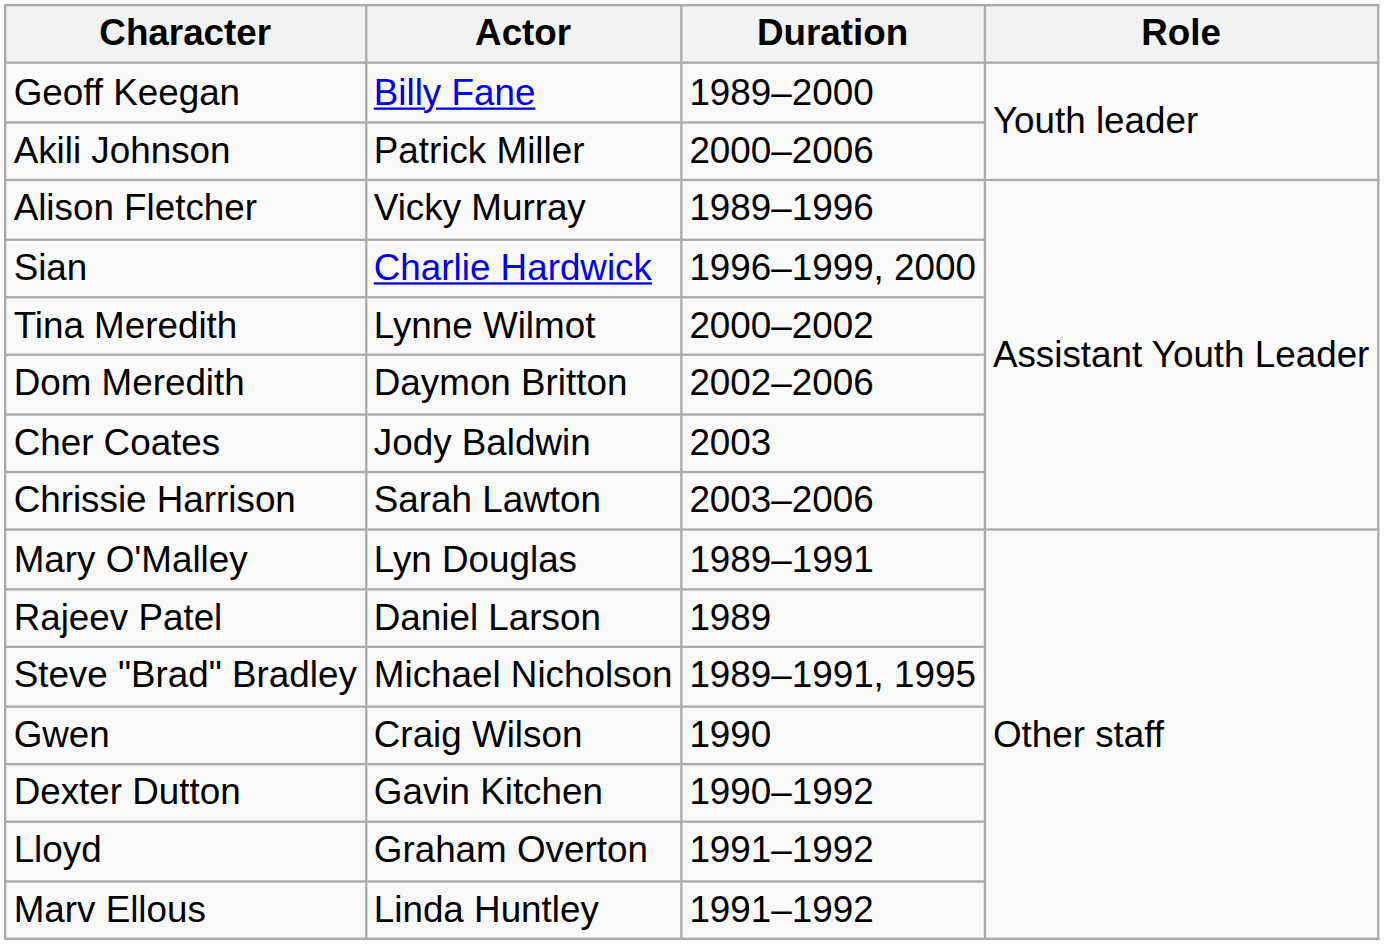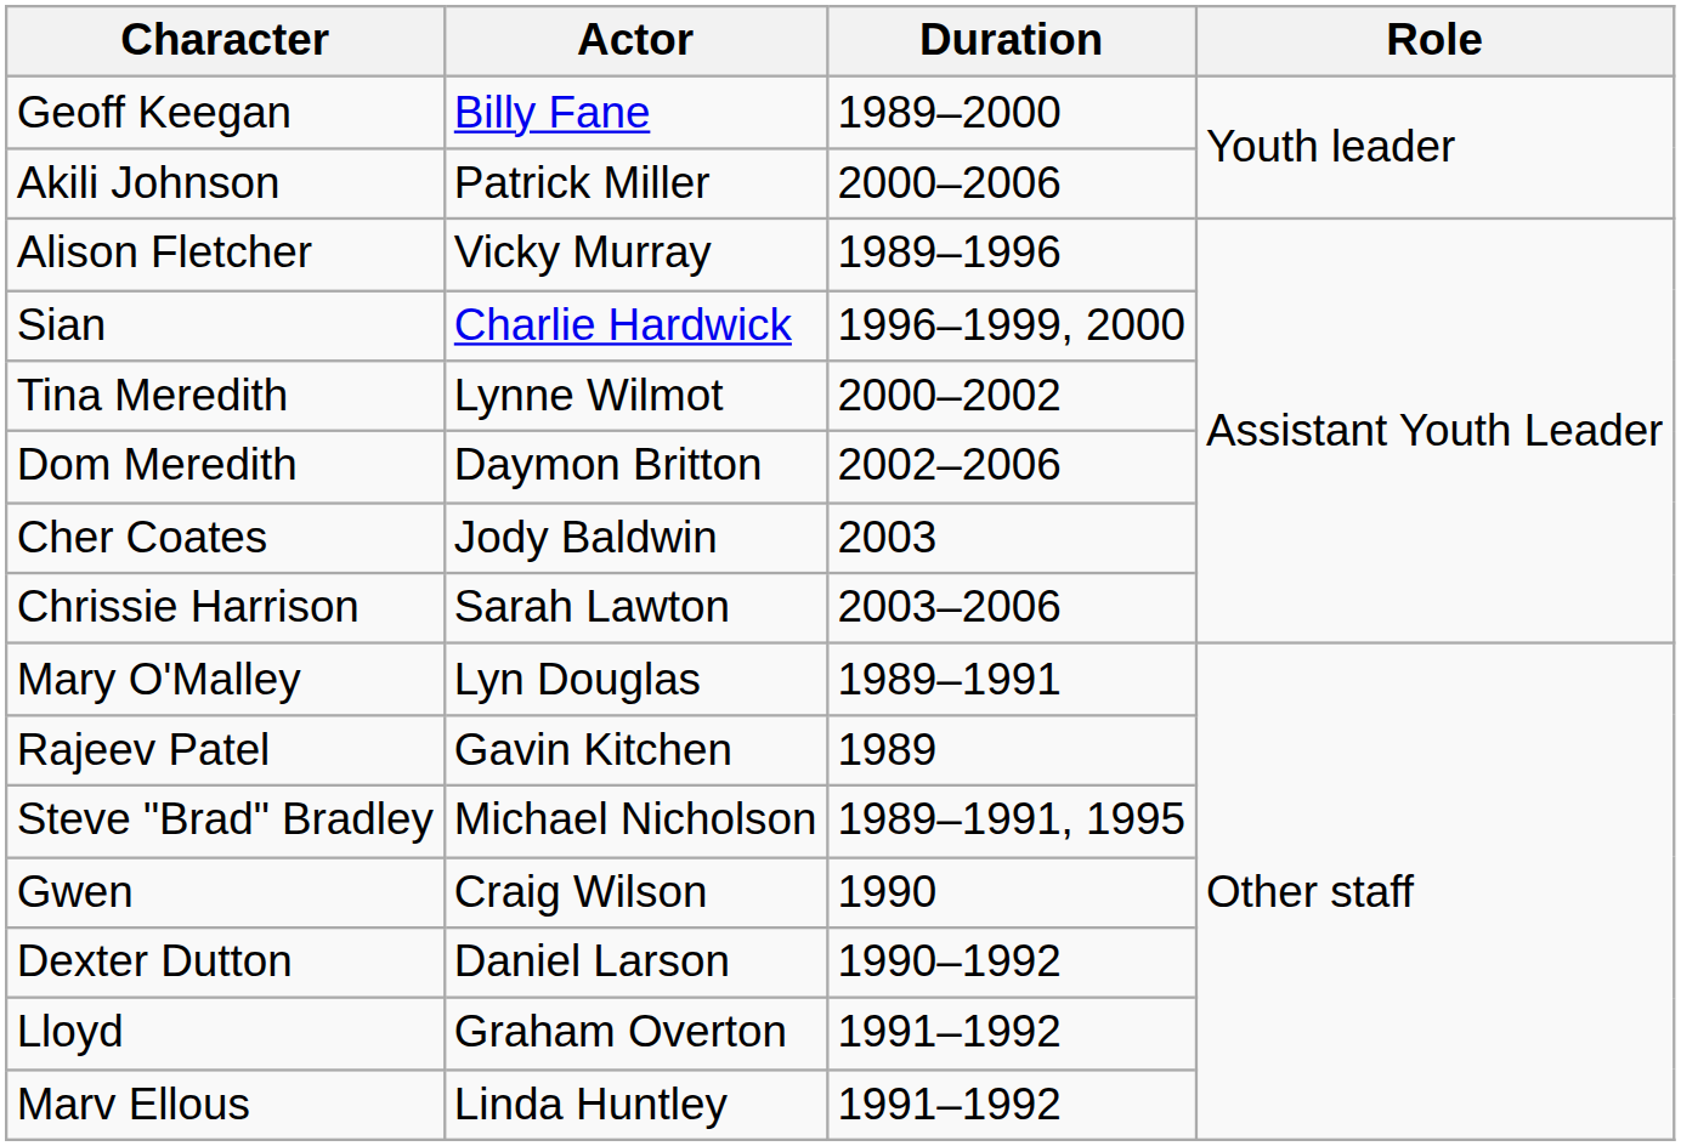 <table class="wikitable">
 <tr>
 <th>Character</th>
 <th>Actor</th>
 <th>Duration</th>
 <th>Role</th>
 </tr>
 <tr>
 <td>Geoff Keegan</td>
 <td><a href='#'>Billy Fane</a></td>
 <td>1989–2000</td>
 <td rowspan=2>Youth leader</td>
 </tr>
 <tr>
 <td>Akili Johnson</td>
 <td>Patrick Miller</td>
 <td>2000–2006</td>
 </tr>
 <tr>
 <td>Alison Fletcher</td>
 <td>Vicky Murray</td>
 <td>1989–1996</td>
 <td rowspan=6>Assistant Youth Leader</td>
 </tr>
 <tr>
 <td>Sian</td>
 <td><a href='#'>Charlie Hardwick</a></td>
 <td>1996–1999, 2000</td>
 </tr>
 <tr>
 <td>Tina Meredith</td>
 <td>Lynne Wilmot</td>
 <td>2000–2002</td>
 </tr>
 <tr>
 <td>Dom Meredith</td>
 <td>Daymon Britton</td>
 <td>2002–2006</td>
 </tr>
 <tr>
 <td>Cher Coates</td>
 <td>Jody Baldwin</td>
 <td>2003</td>
 </tr>
 <tr>
 <td>Chrissie Harrison</td>
 <td>Sarah Lawton</td>
 <td>2003–2006</td>
 </tr>
 <tr>
 <td>Mary O'Malley</td>
 <td>Lyn Douglas</td>
 <td>1989–1991</td>
 <td rowspan=7>Other staff</td>
 </tr>
 <tr>
 <td>Rajeev Patel</td>
-<td>Daniel Larson</td>
+<td>Gavin Kitchen</td>
 <td>1989</td>
 </tr>
 <tr>
 <td>Steve "Brad" Bradley</td>
 <td>Michael Nicholson</td>
 <td>1989–1991, 1995</td>
 </tr>
 <tr>
 <td>Gwen</td>
 <td>Craig Wilson</td>
 <td>1990</td>
 </tr>
 <tr>
 <td>Dexter Dutton</td>
-<td>Gavin Kitchen</td>
+<td>Daniel Larson</td>
 <td>1990–1992</td>
 </tr>
 <tr>
 <td>Lloyd</td>
 <td>Graham Overton</td>
 <td>1991–1992</td>
 </tr>
 <tr>
 <td>Marv Ellous</td>
 <td>Linda Huntley</td>
 <td>1991–1992</td>
 </tr>
 <tr>
 </tr>
 </table>
